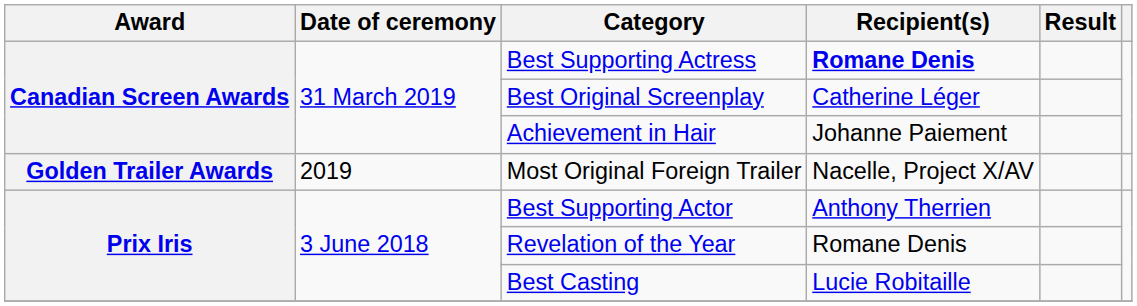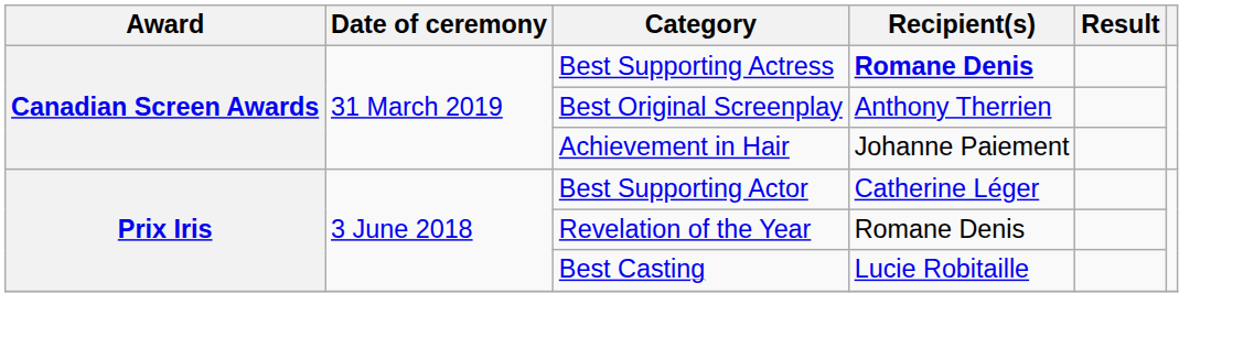 <table class="wikitable plainrowheaders sortable">
 <tr>
 <th scope="col">Award</th>
 <th scope="col">Date of ceremony</th>
 <th scope="col">Category</th>
 <th scope="col">Recipient(s)</th>
 <th scope="col">Result</th>
 <th scope="col" class="unsortable"></th>
 </tr>
 <tr>
 <th scope="row" rowspan=3><a href='#'>Canadian Screen Awards</a></th>
 <td rowspan="3"><a href='#'>31 March 2019</a></td>
 <td><a href='#'>Best Supporting Actress</a></td>
 <td><strong><a href='#'>Romane Denis</a></strong></td>
 <td></td>
 <td rowspan="3"></td>
 </tr>
 <tr>
 <td><a href='#'>Best Original Screenplay</a></td>
-<td><a href='#'>Catherine Léger</a></td>
+<td><a href='#'>Anthony Therrien</a></td>
 <td></td>
 </tr>
 <tr>
 <td><a href='#'>Achievement in Hair</a></td>
 <td>Johanne Paiement</td>
 <td></td>
 </tr>
 <tr>
-<th scope="row"><a href='#'>Golden Trailer Awards</a></th>
-<td rowspan="1">2019</td>
-<td>Most Original Foreign Trailer</td>
-<td>Nacelle, Project X/AV</td>
-<td></td>
-<td rowspan="1"></td>
-</tr>
-<tr>
 <th scope="row" rowspan=3><a href='#'>Prix Iris</a></th>
 <td rowspan="3"><a href='#'>3 June 2018</a></td>
 <td><a href='#'>Best Supporting Actor</a></td>
-<td><a href='#'>Anthony Therrien</a></td>
+<td><a href='#'>Catherine Léger</a></td>
 <td></td>
 <td rowspan="3"></td>
 </tr>
 <tr>
 <td><a href='#'>Revelation of the Year</a></td>
 <td>Romane Denis</td>
 <td></td>
 </tr>
 <tr>
 <td><a href='#'>Best Casting</a></td>
 <td><a href='#'>Lucie Robitaille</a></td>
 <td></td>
 </tr>
 <tr>
 </tr>
 </table>
